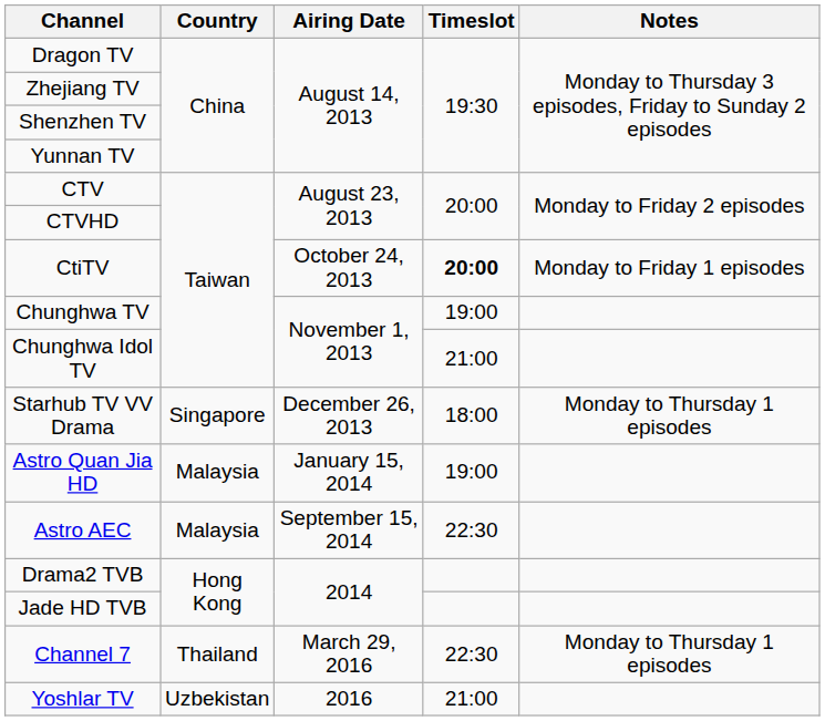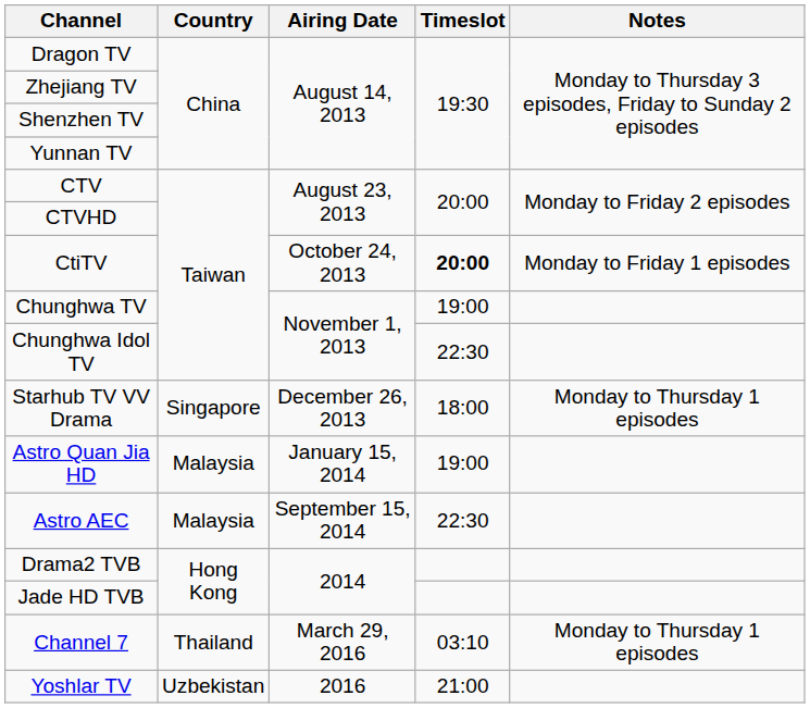 <table class="wikitable" width=70% style="text-align:center">
 <tr>
 <th>Channel</th>
 <th>Country</th>
 <th>Airing Date</th>
 <th>Timeslot</th>
 <th>Notes</th>
 </tr>
 <tr>
 <td>Dragon TV</td>
 <td rowspan="4">China</td>
 <td rowspan="4">August 14, 2013</td>
 <td rowspan="4">19:30</td>
 <td rowspan="4">Monday to Thursday 3 episodes, Friday to Sunday 2 episodes</td>
 </tr>
 <tr>
 <td>Zhejiang TV</td>
 </tr>
 <tr>
 <td>Shenzhen TV</td>
 </tr>
 <tr>
 <td>Yunnan TV</td>
 </tr>
 <tr>
 <td>CTV</td>
 <td rowspan="5">Taiwan</td>
 <td rowspan="2">August 23, 2013</td>
 <td rowspan="2">20:00</td>
 <td rowspan="2">Monday to Friday 2 episodes</td>
 </tr>
 <tr>
 <td>CTVHD</td>
 </tr>
 <tr>
 <td Chung T'ien Television>CtiTV</td>
 <td>October 24, 2013</td>
 <td><strong>20:00</strong></td>
 <td>Monday to Friday 1 episodes</td>
 </tr>
 <tr>
 <td>Chunghwa TV</td>
 <td rowspan="2">November 1, 2013</td>
 <td>19:00</td>
 <td></td>
 </tr>
 <tr>
 <td>Chunghwa Idol TV</td>
-<td>21:00</td>
+<td>22:30</td>
 <td></td>
 </tr>
 <tr>
 <td>Starhub TV VV Drama</td>
 <td>Singapore</td>
 <td>December 26, 2013</td>
 <td>18:00</td>
 <td>Monday to Thursday 1 episodes</td>
 </tr>
 <tr>
 <td><a href='#'>Astro Quan Jia HD</a></td>
 <td>Malaysia</td>
 <td>January 15, 2014</td>
 <td>19:00</td>
 <td></td>
 </tr>
 <tr>
 <td><a href='#'>Astro AEC</a></td>
 <td>Malaysia</td>
 <td>September 15, 2014</td>
 <td>22:30</td>
 <td></td>
 </tr>
 <tr>
 <td>Drama2 TVB</td>
 <td rowspan="2">Hong Kong</td>
 <td rowspan="2">2014</td>
 <td></td>
 <td></td>
 </tr>
 <tr>
 <td>Jade HD TVB</td>
 <td></td>
 <td></td>
 </tr>
 <tr>
 <td><a href='#'>Channel 7</a></td>
 <td>Thailand</td>
 <td>March 29, 2016</td>
-<td>22:30</td>
+<td>03:10</td>
 <td>Monday to Thursday 1 episodes</td>
 </tr>
 <tr>
 <td><a href='#'>Yoshlar TV</a></td>
 <td>Uzbekistan</td>
 <td>2016</td>
 <td>21:00</td>
 <td></td>
 </tr>
 </table>
